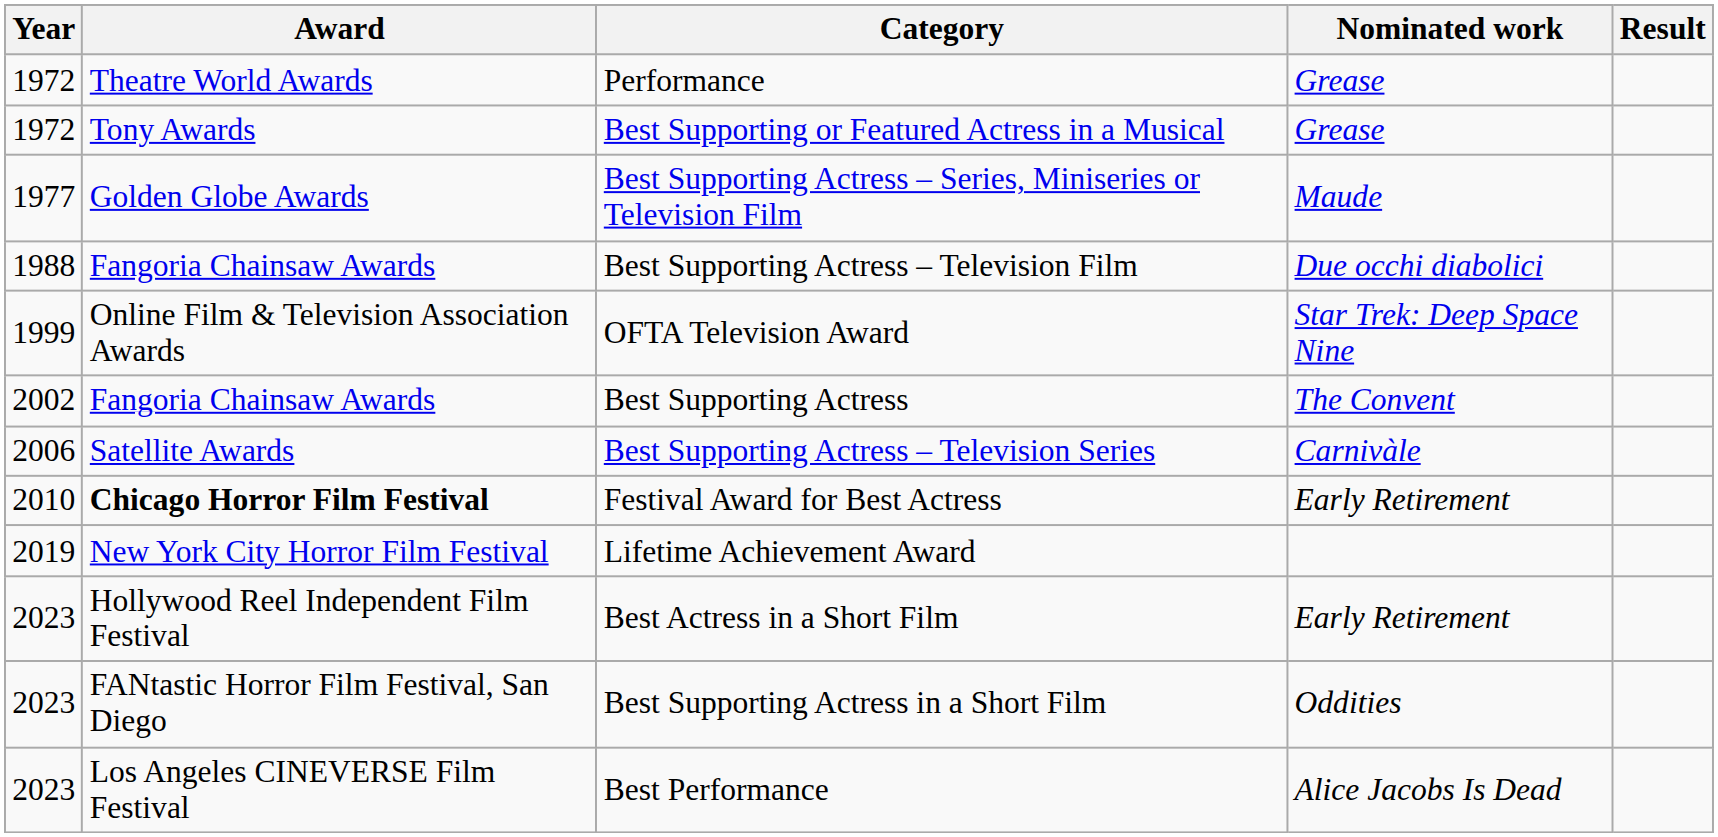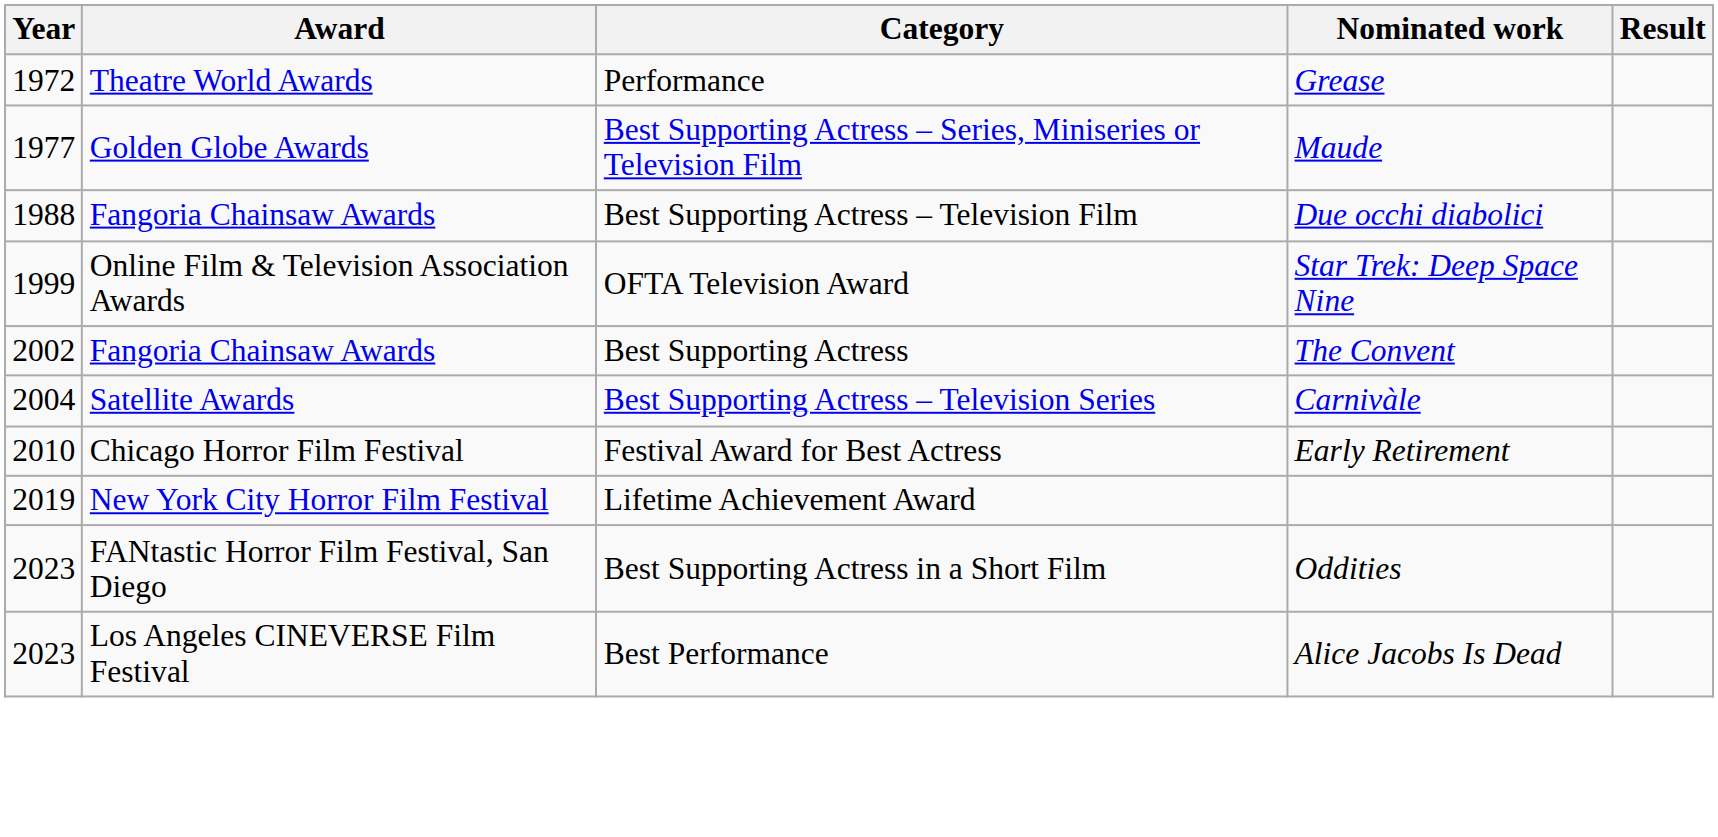 <table class="wikitable sortable">
 <tr>
 <th>Year</th>
 <th>Award</th>
 <th>Category</th>
 <th>Nominated work</th>
 <th>Result</th>
 </tr>
 <tr>
 <td>1972</td>
 <td><a href='#'>Theatre World Awards</a></td>
 <td>Performance</td>
-<td><em><a href='#'>Grease</a></em></td>
-<td></td>
-</tr>
-<tr>
-<td>1972</td>
-<td><a href='#'>Tony Awards</a></td>
-<td><a href='#'>Best Supporting or Featured Actress in a Musical</a></td>
 <td><em><a href='#'>Grease</a></em></td>
 <td></td>
 </tr>
 <tr>
 <td>1977</td>
 <td><a href='#'>Golden Globe Awards</a></td>
 <td><a href='#'>Best Supporting Actress – Series, Miniseries or Television Film</a></td>
 <td><em><a href='#'>Maude</a></em></td>
 <td></td>
 </tr>
 <tr>
 <td>1988</td>
 <td><a href='#'>Fangoria Chainsaw Awards</a></td>
 <td>Best Supporting Actress – Television Film</td>
 <td><em><a href='#'>Due occhi diabolici</a></em></td>
 <td></td>
 </tr>
 <tr>
 <td>1999</td>
 <td>Online Film & Television Association Awards</td>
 <td>OFTA Television Award</td>
 <td><em><a href='#'>Star Trek: Deep Space Nine</a></em></td>
 <td></td>
 </tr>
 <tr>
 <td>2002</td>
 <td><a href='#'>Fangoria Chainsaw Awards</a></td>
 <td>Best Supporting Actress</td>
 <td><em><a href='#'>The Convent</a></em></td>
 <td></td>
 </tr>
 <tr>
-<td>2006</td>
+<td>2004</td>
 <td><a href='#'>Satellite Awards</a></td>
 <td><a href='#'>Best Supporting Actress – Television Series</a></td>
 <td><em><a href='#'>Carnivàle</a></em></td>
 <td></td>
 </tr>
 <tr>
 <td>2010</td>
-<td><strong>Chicago Horror Film Festival</strong></td>
+<td>Chicago Horror Film Festival</td>
 <td>Festival Award for Best Actress</td>
 <td><em>Early Retirement</em></td>
 <td></td>
 </tr>
 <tr>
 <td>2019</td>
 <td><a href='#'>New York City Horror Film Festival</a></td>
 <td>Lifetime Achievement Award</td>
 <td></td>
-<td></td>
-</tr>
-<tr>
-<td>2023</td>
-<td>Hollywood Reel Independent Film Festival</td>
-<td>Best Actress in a Short Film</td>
-<td><em>Early Retirement</em></td>
 <td></td>
 </tr>
 <tr>
 <td>2023</td>
 <td>FANtastic Horror Film Festival, San Diego</td>
 <td>Best Supporting Actress in a Short Film</td>
 <td><em>Oddities</em></td>
 <td></td>
 </tr>
 <tr>
 <td>2023</td>
 <td>Los Angeles CINEVERSE Film Festival</td>
 <td>Best Performance</td>
 <td><em>Alice Jacobs Is Dead</em></td>
 <td></td>
 </tr>
 </table>
